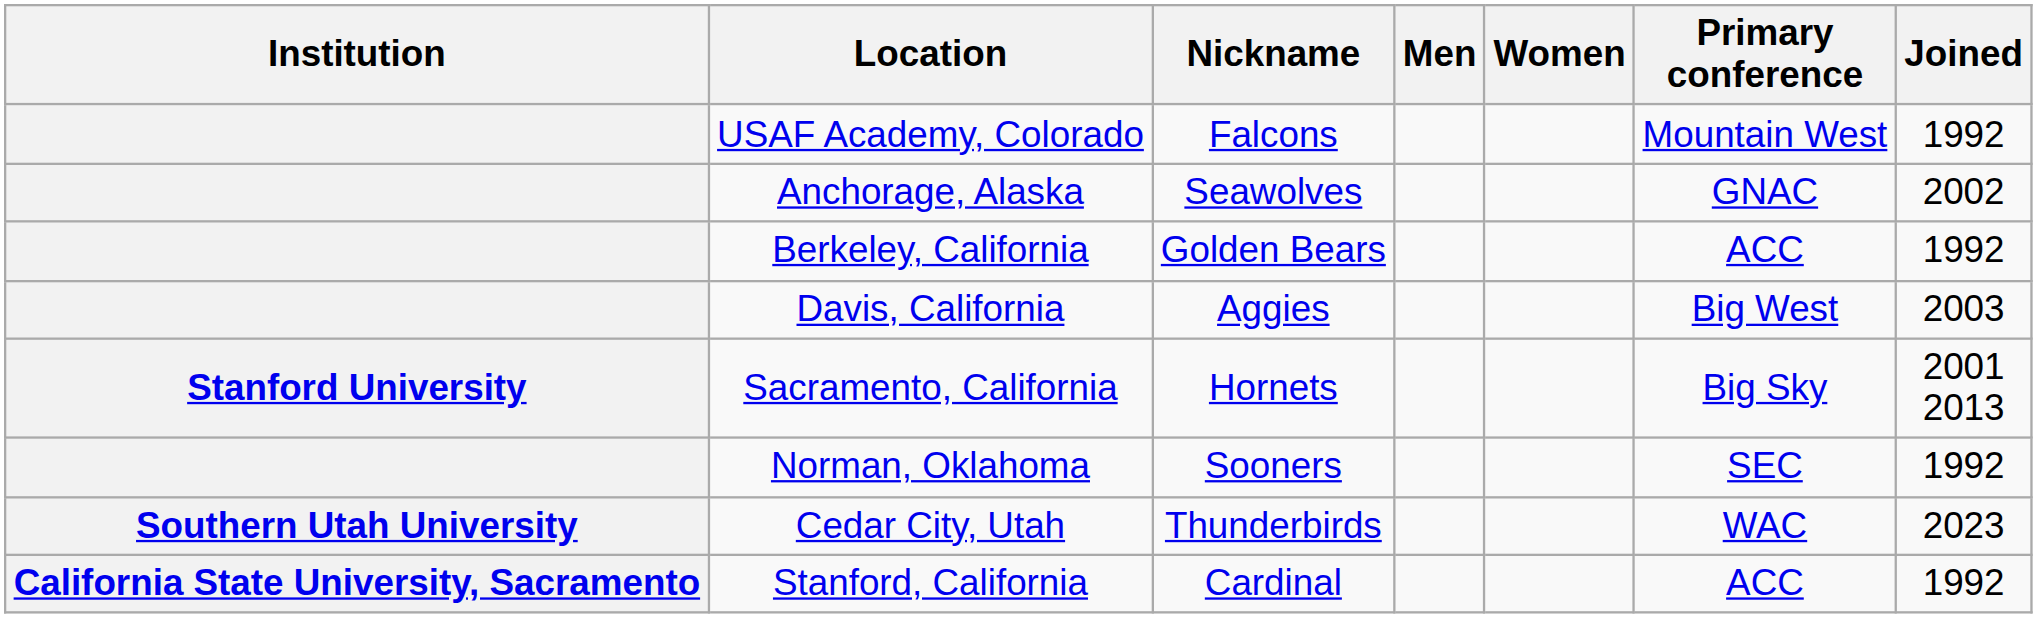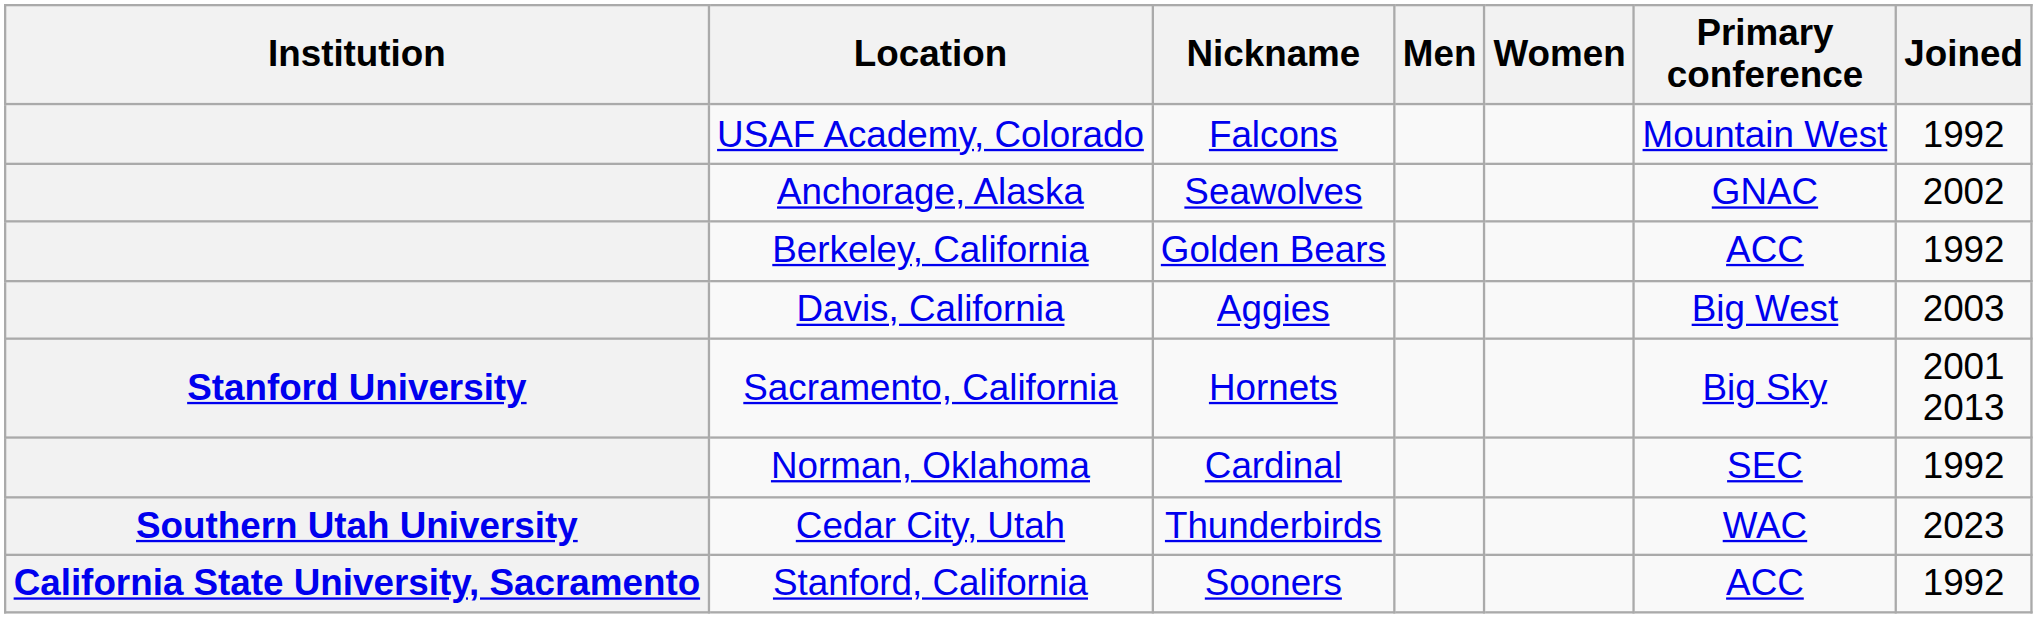 <table class="wikitable sortable" style="text-align:center">
 <tr>
 <th>Institution</th>
 <th>Location</th>
 <th>Nickname</th>
 <th>Men</th>
 <th>Women</th>
 <th>Primary<br>conference</th>
 <th>Joined</th>
 </tr>
 <tr>
 <th></th>
 <td nowrap><a href='#'>USAF Academy, Colorado</a></td>
 <td><a href='#'>Falcons</a></td>
 <td></td>
 <td></td>
 <td><a href='#'>Mountain West</a></td>
 <td>1992</td>
 </tr>
 <tr>
 <th></th>
 <td><a href='#'>Anchorage, Alaska</a></td>
 <td><a href='#'>Seawolves</a></td>
 <td></td>
 <td></td>
 <td><a href='#'>GNAC</a><br> </td>
 <td>2002</td>
 </tr>
 <tr>
 <th></th>
 <td><a href='#'>Berkeley, California</a></td>
 <td><a href='#'>Golden Bears</a></td>
 <td></td>
 <td></td>
 <td><a href='#'>ACC</a></td>
 <td>1992</td>
 </tr>
 <tr>
 <th><strong></strong></th>
 <td><a href='#'>Davis, California</a></td>
 <td><a href='#'>Aggies</a></td>
 <td></td>
 <td></td>
 <td><a href='#'>Big West</a><br></td>
 <td>2003</td>
 </tr>
 <tr>
 <th><a href='#'>Stanford University</a></th>
 <td><a href='#'>Sacramento, California</a></td>
 <td><a href='#'>Hornets</a></td>
 <td></td>
 <td></td>
 <td><a href='#'>Big Sky</a></td>
 <td>2001<br>2013</td>
 </tr>
 <tr>
 <th></th>
 <td><a href='#'>Norman, Oklahoma</a></td>
-<td><a href='#'>Sooners</a></td>
+<td><a href='#'>Cardinal</a></td>
 <td></td>
 <td></td>
 <td><a href='#'>SEC</a></td>
 <td>1992</td>
 </tr>
 <tr>
 <th><a href='#'>Southern Utah University</a></th>
 <td><a href='#'>Cedar City, Utah</a></td>
 <td><a href='#'>Thunderbirds</a></td>
 <td></td>
 <td></td>
 <td><a href='#'>WAC</a><br></td>
 <td>2023</td>
 </tr>
 <tr>
 <th><a href='#'>California State University, Sacramento</a></th>
 <td><a href='#'>Stanford, California</a></td>
-<td><a href='#'>Cardinal</a></td>
+<td><a href='#'>Sooners</a></td>
 <td></td>
 <td></td>
 <td><a href='#'>ACC</a></td>
 <td>1992</td>
 </tr>
 </table>
